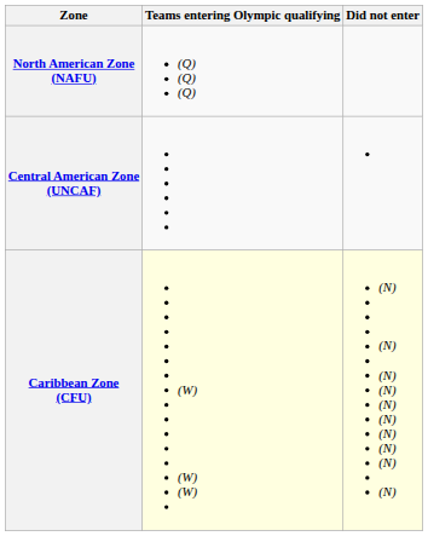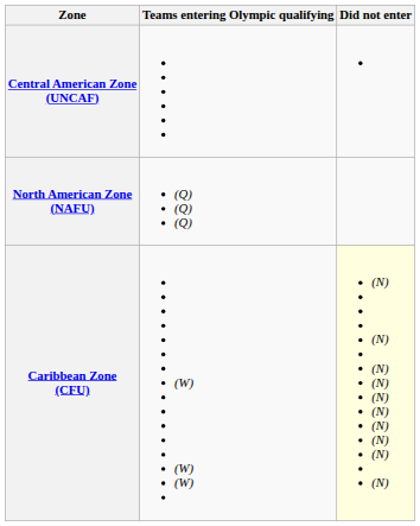 <table class="wikitable">
 <tr>
 <th>Zone</th>
 <th>Teams entering Olympic qualifying</th>
 <th>Did not enter</th>
 </tr>
 <tr>
+<th><a href='#'>Central American Zone<br>(UNCAF)</a></th>
+<td valign=top><br><ul><li><strong></strong></li><li><strong></strong></li><li></li><li><strong></strong></li><li></li><li></li></ul></td>
+<td valign=top><br><ul><li></li></ul></td>
+</tr>
+<tr>
 <th><a href='#'>North American Zone<br>(NAFU)</a></th>
 <td valign=top><br><ul><li><strong></strong> <em>(Q)</em></li><li><strong></strong> <em>(Q)</em></li><li><strong></strong> <em>(Q)</em></li></ul></td>
 <td></td>
 </tr>
 <tr>
-<th><a href='#'>Central American Zone<br>(UNCAF)</a></th>
-<td valign=top><br><ul><li><strong></strong></li><li><strong></strong></li><li></li><li><strong></strong></li><li></li><li></li></ul></td>
-<td valign=top><br><ul><li></li></ul></td>
-</tr>
-<tr>
 <th><a href='#'>Caribbean Zone<br>(CFU)</a></th>
-<td valign=top style="background: lightyellow;"><br><ul><li></li><li></li><li></li><li></li><li></li><li><strong></strong></li><li></li><li> <em>(W)</em></li><li><strong></strong></li><li></li><li></li><li></li><li></li><li> <em>(W)</em></li><li> <em>(W)</em></li><li></li></ul></td>
+<td valign=top><br><ul><li></li><li></li><li></li><li></li><li></li><li><strong></strong></li><li></li><li> <em>(W)</em></li><li><strong></strong></li><li></li><li></li><li></li><li></li><li> <em>(W)</em></li><li> <em>(W)</em></li><li></li></ul></td>
 <td valign=top style="background: lightyellow;"><br><ul><li> <em>(N)</em></li><li></li><li></li><li></li><li> <em>(N)</em></li><li></li><li> <em>(N)</em></li><li> <em>(N)</em></li><li> <em>(N)</em></li><li> <em>(N)</em></li><li> <em>(N)</em></li><li> <em>(N)</em></li><li> <em>(N)</em></li><li></li><li> <em>(N)</em></li></ul></td>
 </tr>
 </table>
